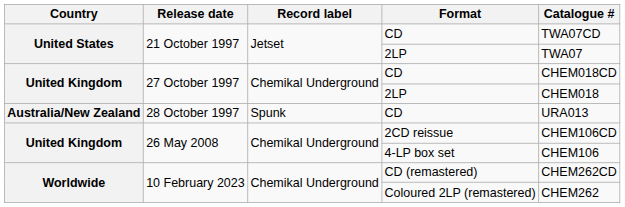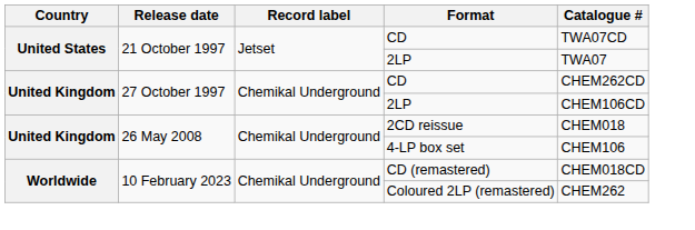 <table class="wikitable plainrowheaders">
 <tr>
 <th>Country</th>
 <th>Release date</th>
 <th>Record label</th>
 <th>Format</th>
 <th>Catalogue #</th>
 </tr>
 <tr>
 <th scope="row" rowspan="2">United States</th>
 <td rowspan="2">21 October 1997</td>
 <td rowspan="2">Jetset</td>
 <td>CD</td>
 <td>TWA07CD</td>
 </tr>
 <tr>
 <td>2LP</td>
 <td>TWA07</td>
 </tr>
 <tr>
 <th scope="row" rowspan="2">United Kingdom</th>
 <td rowspan="2">27 October 1997</td>
 <td rowspan="2">Chemikal Underground</td>
 <td>CD</td>
-<td>CHEM018CD</td>
+<td>CHEM262CD</td>
 </tr>
 <tr>
 <td>2LP</td>
-<td>CHEM018</td>
-</tr>
-<tr>
-<th scope="row">Australia/New Zealand</th>
-<td>28 October 1997</td>
-<td>Spunk</td>
-<td>CD</td>
-<td>URA013</td>
+<td>CHEM106CD</td>
 </tr>
 <tr>
 <th scope="row" rowspan="2">United Kingdom</th>
 <td rowspan="2">26 May 2008</td>
 <td rowspan="2">Chemikal Underground</td>
 <td>2CD reissue</td>
-<td>CHEM106CD</td>
+<td>CHEM018</td>
 </tr>
 <tr>
 <td>4-LP box set</td>
 <td>CHEM106</td>
 </tr>
 <tr>
 <th scope="row" rowspan="2">Worldwide</th>
 <td rowspan="2">10 February 2023</td>
 <td rowspan="2">Chemikal Underground</td>
 <td>CD (remastered)</td>
-<td>CHEM262CD</td>
+<td>CHEM018CD</td>
 </tr>
 <tr>
 <td>Coloured 2LP (remastered)</td>
 <td>CHEM262</td>
 </tr>
 </table>
